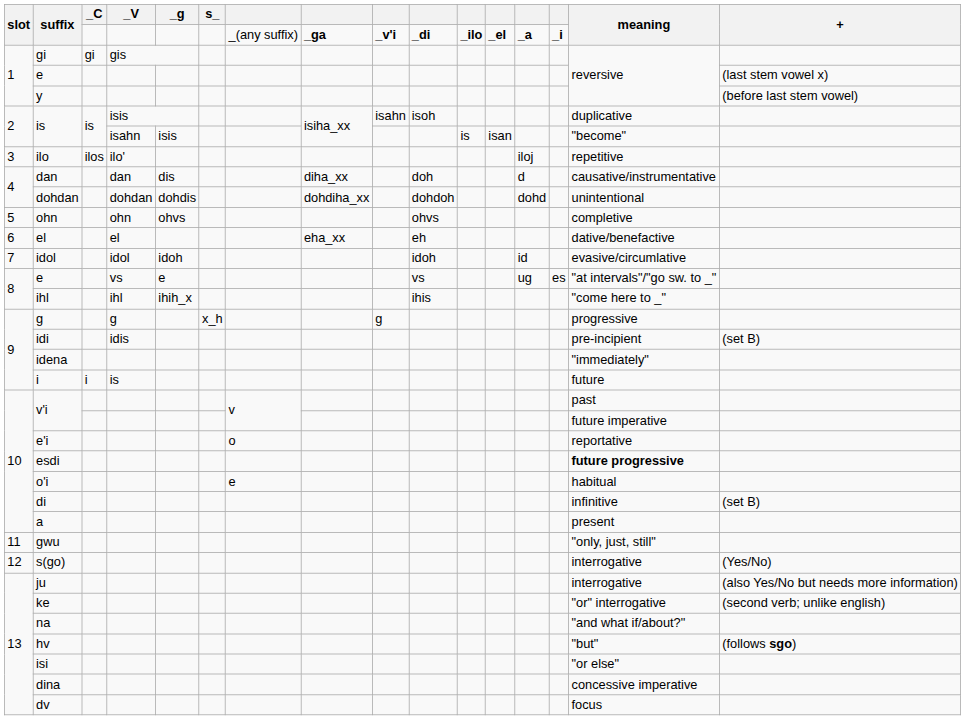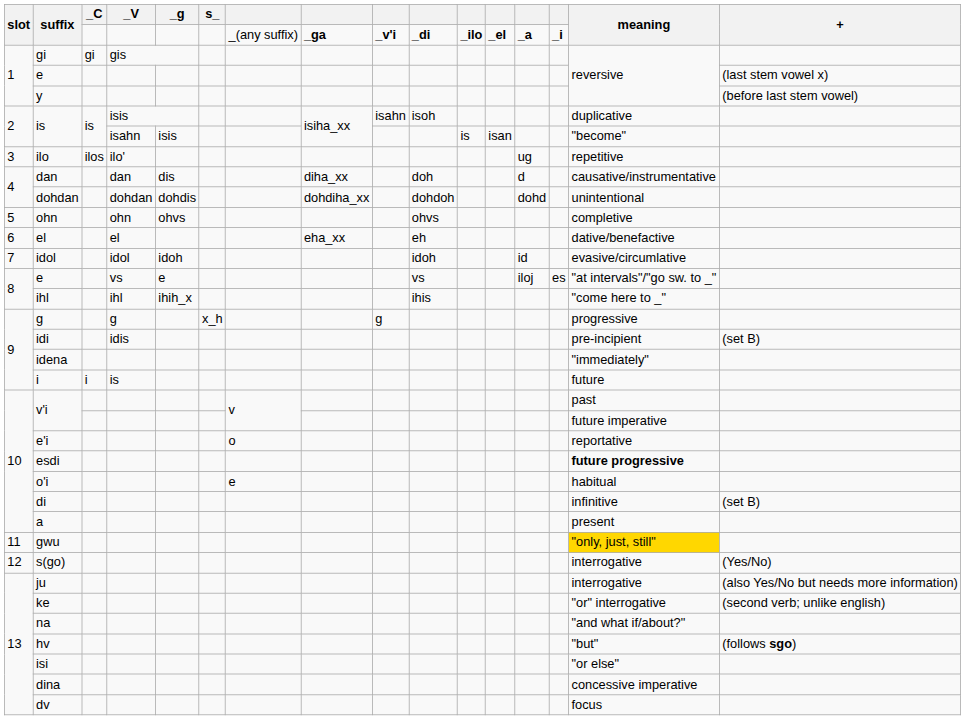 <table class="wikitable">
 <tr>
 <th rowspan="2">slot</th>
 <th rowspan="2">suffix</th>
 <th>_C</th>
 <th>_V</th>
 <th>_g</th>
 <th>s_</th>
 <th></th>
 <th></th>
 <th></th>
 <th></th>
 <th></th>
 <th></th>
 <th></th>
 <th></th>
 <th rowspan="2">meaning</th>
 <th rowspan="2">+</th>
 </tr>
 <tr>
 <td></td>
 <td></td>
 <td></td>
 <td></td>
 <td>_(any suffix)</td>
 <td><strong>_ga</strong></td>
 <td><strong>_v'i</strong></td>
 <td><strong>_di</strong></td>
 <td><strong>_ilo</strong></td>
 <td><strong>_el</strong></td>
 <td><strong>_a</strong></td>
 <td><strong>_i</strong></td>
 </tr>
 <tr>
 <td rowspan="3">1</td>
 <td>gi</td>
 <td>gi</td>
 <td colspan="2">gis</td>
 <td></td>
 <td></td>
 <td></td>
 <td></td>
 <td></td>
 <td></td>
 <td></td>
 <td></td>
 <td></td>
 <td rowspan="3">reversive</td>
 <td></td>
 </tr>
 <tr>
 <td>e</td>
 <td></td>
 <td></td>
 <td></td>
 <td></td>
 <td></td>
 <td></td>
 <td></td>
 <td></td>
 <td></td>
 <td></td>
 <td></td>
 <td></td>
 <td>(last stem vowel x)</td>
 </tr>
 <tr>
 <td>y</td>
 <td></td>
 <td></td>
 <td></td>
 <td></td>
 <td></td>
 <td></td>
 <td></td>
 <td></td>
 <td></td>
 <td></td>
 <td></td>
 <td></td>
 <td>(before last stem vowel)</td>
 </tr>
 <tr>
 <td rowspan="2">2</td>
 <td rowspan="2">is</td>
 <td rowspan="2">is</td>
 <td colspan="2">isis</td>
 <td></td>
 <td></td>
 <td rowspan="2">isiha_xx</td>
 <td>isahn</td>
 <td>isoh</td>
 <td></td>
 <td></td>
 <td></td>
 <td></td>
 <td>duplicative</td>
 <td></td>
 </tr>
 <tr>
 <td>isahn</td>
 <td>isis</td>
 <td></td>
 <td></td>
 <td></td>
 <td></td>
 <td>is</td>
 <td>isan</td>
 <td></td>
 <td></td>
 <td>"become"</td>
 <td></td>
 </tr>
 <tr>
 <td>3</td>
 <td>ilo</td>
 <td>ilos</td>
 <td>ilo'</td>
 <td></td>
 <td></td>
 <td></td>
 <td></td>
 <td></td>
 <td></td>
 <td></td>
 <td></td>
-<td>iloj</td>
+<td>ug</td>
 <td></td>
 <td>repetitive</td>
 <td></td>
 </tr>
 <tr>
 <td rowspan="2">4</td>
 <td>dan</td>
 <td></td>
 <td>dan</td>
 <td>dis</td>
 <td></td>
 <td></td>
 <td>diha_xx</td>
 <td></td>
 <td>doh</td>
 <td></td>
 <td></td>
 <td>d</td>
 <td></td>
 <td>causative/instrumentative</td>
 <td></td>
 </tr>
 <tr>
 <td>dohdan</td>
 <td></td>
 <td>dohdan</td>
 <td>dohdis</td>
 <td></td>
 <td></td>
 <td>dohdiha_xx</td>
 <td></td>
 <td>dohdoh</td>
 <td></td>
 <td></td>
 <td>dohd</td>
 <td></td>
 <td>unintentional</td>
 <td></td>
 </tr>
 <tr>
 <td>5</td>
 <td>ohn</td>
 <td></td>
 <td>ohn</td>
 <td>ohvs</td>
 <td></td>
 <td></td>
 <td></td>
 <td></td>
 <td>ohvs</td>
 <td></td>
 <td></td>
 <td></td>
 <td></td>
 <td>completive</td>
 <td></td>
 </tr>
 <tr>
 <td>6</td>
 <td>el</td>
 <td></td>
 <td>el</td>
 <td></td>
 <td></td>
 <td></td>
 <td>eha_xx</td>
 <td></td>
 <td>eh</td>
 <td></td>
 <td></td>
 <td></td>
 <td></td>
 <td>dative/benefactive</td>
 <td></td>
 </tr>
 <tr>
 <td>7</td>
 <td>idol</td>
 <td></td>
 <td>idol</td>
 <td>idoh</td>
 <td></td>
 <td></td>
 <td></td>
 <td></td>
 <td>idoh</td>
 <td></td>
 <td></td>
 <td>id</td>
 <td></td>
 <td>evasive/circumlative</td>
 <td></td>
 </tr>
 <tr>
 <td rowspan="2">8</td>
 <td>e</td>
 <td></td>
 <td>vs</td>
 <td>e</td>
 <td></td>
 <td></td>
 <td></td>
 <td></td>
 <td>vs</td>
 <td></td>
 <td></td>
-<td>ug</td>
+<td>iloj</td>
 <td>es</td>
 <td>"at intervals"/"go sw. to _"</td>
 <td></td>
 </tr>
 <tr>
 <td>ihl</td>
 <td></td>
 <td>ihl</td>
 <td>ihih_x</td>
 <td></td>
 <td></td>
 <td></td>
 <td></td>
 <td>ihis</td>
 <td></td>
 <td></td>
 <td></td>
 <td></td>
 <td>"come here to _"</td>
 <td></td>
 </tr>
 <tr>
 <td rowspan="4">9</td>
 <td>g</td>
 <td></td>
 <td>g</td>
 <td></td>
 <td>x_h</td>
 <td></td>
 <td></td>
 <td>g</td>
 <td></td>
 <td></td>
 <td></td>
 <td></td>
 <td></td>
 <td>progressive</td>
 <td></td>
 </tr>
 <tr>
 <td>idi</td>
 <td></td>
 <td>idis</td>
 <td></td>
 <td></td>
 <td></td>
 <td></td>
 <td></td>
 <td></td>
 <td></td>
 <td></td>
 <td></td>
 <td></td>
 <td>pre-incipient</td>
 <td>(set B)</td>
 </tr>
 <tr>
 <td>idena</td>
 <td></td>
 <td></td>
 <td></td>
 <td></td>
 <td></td>
 <td></td>
 <td></td>
 <td></td>
 <td></td>
 <td></td>
 <td></td>
 <td></td>
 <td>"immediately"</td>
 <td></td>
 </tr>
 <tr>
 <td>i</td>
 <td>i</td>
 <td>is</td>
 <td></td>
 <td></td>
 <td></td>
 <td></td>
 <td></td>
 <td></td>
 <td></td>
 <td></td>
 <td></td>
 <td></td>
 <td>future</td>
 <td></td>
 </tr>
 <tr>
 <td rowspan="7">10</td>
 <td rowspan="2">v'i</td>
 <td></td>
 <td></td>
 <td></td>
 <td></td>
 <td rowspan="2">v</td>
 <td></td>
 <td></td>
 <td></td>
 <td></td>
 <td></td>
 <td></td>
 <td></td>
 <td>past</td>
 <td></td>
 </tr>
 <tr>
 <td></td>
 <td></td>
 <td></td>
 <td></td>
 <td></td>
 <td></td>
 <td></td>
 <td></td>
 <td></td>
 <td></td>
 <td></td>
 <td>future imperative</td>
 <td></td>
 </tr>
 <tr>
 <td>e'i</td>
 <td></td>
 <td></td>
 <td></td>
 <td></td>
 <td>o</td>
 <td></td>
 <td></td>
 <td></td>
 <td></td>
 <td></td>
 <td></td>
 <td></td>
 <td>reportative</td>
 <td></td>
 </tr>
 <tr>
 <td>esdi</td>
 <td></td>
 <td></td>
 <td></td>
 <td></td>
 <td></td>
 <td></td>
 <td></td>
 <td></td>
 <td></td>
 <td></td>
 <td></td>
 <td></td>
 <td><strong>future progressive</strong></td>
 <td></td>
 </tr>
 <tr>
 <td>o'i</td>
 <td></td>
 <td></td>
 <td></td>
 <td></td>
 <td>e</td>
 <td></td>
 <td></td>
 <td></td>
 <td></td>
 <td></td>
 <td></td>
 <td></td>
 <td>habitual</td>
 <td></td>
 </tr>
 <tr>
 <td>di</td>
 <td></td>
 <td></td>
 <td></td>
 <td></td>
 <td></td>
 <td></td>
 <td></td>
 <td></td>
 <td></td>
 <td></td>
 <td></td>
 <td></td>
 <td>infinitive</td>
 <td>(set B)</td>
 </tr>
 <tr>
 <td>a</td>
 <td></td>
 <td></td>
 <td></td>
 <td></td>
 <td></td>
 <td></td>
 <td></td>
 <td></td>
 <td></td>
 <td></td>
 <td></td>
 <td></td>
 <td>present</td>
 <td></td>
 </tr>
 <tr>
 <td>11</td>
 <td>gwu</td>
 <td></td>
 <td></td>
 <td></td>
 <td></td>
 <td></td>
 <td></td>
 <td></td>
 <td></td>
 <td></td>
 <td></td>
 <td></td>
 <td></td>
-<td>"only, just, still"</td>
+<td style="background: gold;">"only, just, still"</td>
 <td></td>
 </tr>
 <tr>
 <td>12</td>
 <td>s(go)</td>
 <td></td>
 <td></td>
 <td></td>
 <td></td>
 <td></td>
 <td></td>
 <td></td>
 <td></td>
 <td></td>
 <td></td>
 <td></td>
 <td></td>
 <td>interrogative</td>
 <td>(Yes/No)</td>
 </tr>
 <tr>
 <td rowspan="7">13</td>
 <td>ju</td>
 <td></td>
 <td></td>
 <td></td>
 <td></td>
 <td></td>
 <td></td>
 <td></td>
 <td></td>
 <td></td>
 <td></td>
 <td></td>
 <td></td>
 <td>interrogative</td>
 <td>(also Yes/No but needs more information)</td>
 </tr>
 <tr>
 <td>ke</td>
 <td></td>
 <td></td>
 <td></td>
 <td></td>
 <td></td>
 <td></td>
 <td></td>
 <td></td>
 <td></td>
 <td></td>
 <td></td>
 <td></td>
 <td>"or" interrogative</td>
 <td>(second verb; unlike english)</td>
 </tr>
 <tr>
 <td>na</td>
 <td></td>
 <td></td>
 <td></td>
 <td></td>
 <td></td>
 <td></td>
 <td></td>
 <td></td>
 <td></td>
 <td></td>
 <td></td>
 <td></td>
 <td>"and what if/about?"</td>
 <td></td>
 </tr>
 <tr>
 <td>hv</td>
 <td></td>
 <td></td>
 <td></td>
 <td></td>
 <td></td>
 <td></td>
 <td></td>
 <td></td>
 <td></td>
 <td></td>
 <td></td>
 <td></td>
 <td>"but"</td>
 <td>(follows <strong>sgo</strong>)</td>
 </tr>
 <tr>
 <td>isi</td>
 <td></td>
 <td></td>
 <td></td>
 <td></td>
 <td></td>
 <td></td>
 <td></td>
 <td></td>
 <td></td>
 <td></td>
 <td></td>
 <td></td>
 <td>"or else"</td>
 <td></td>
 </tr>
 <tr>
 <td>dina</td>
 <td></td>
 <td></td>
 <td></td>
 <td></td>
 <td></td>
 <td></td>
 <td></td>
 <td></td>
 <td></td>
 <td></td>
 <td></td>
 <td></td>
 <td>concessive imperative</td>
 <td></td>
 </tr>
 <tr>
 <td>dv</td>
 <td></td>
 <td></td>
 <td></td>
 <td></td>
 <td></td>
 <td></td>
 <td></td>
 <td></td>
 <td></td>
 <td></td>
 <td></td>
 <td></td>
 <td>focus</td>
 <td></td>
 </tr>
 </table>
